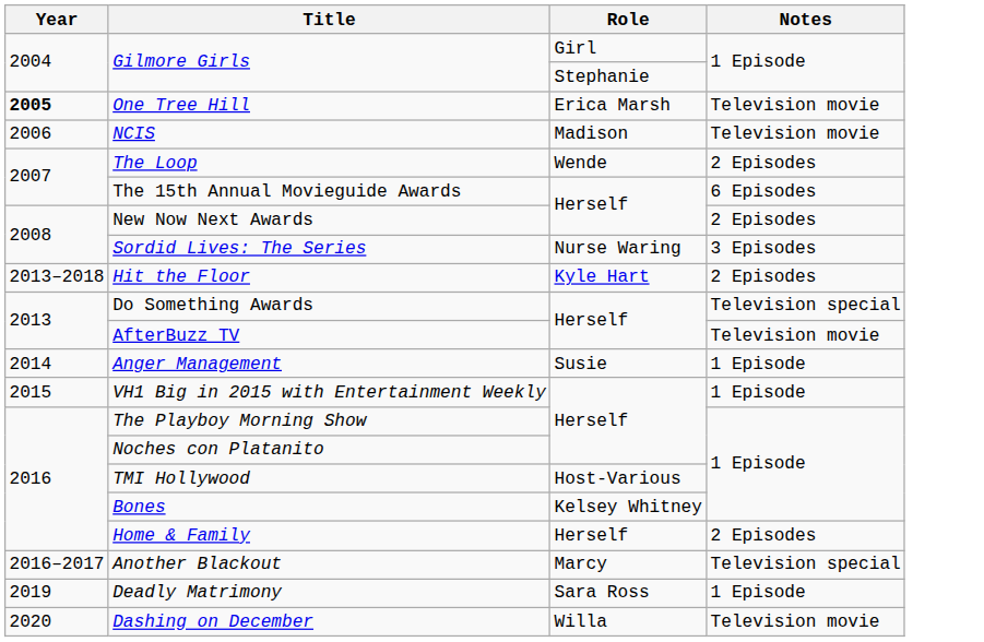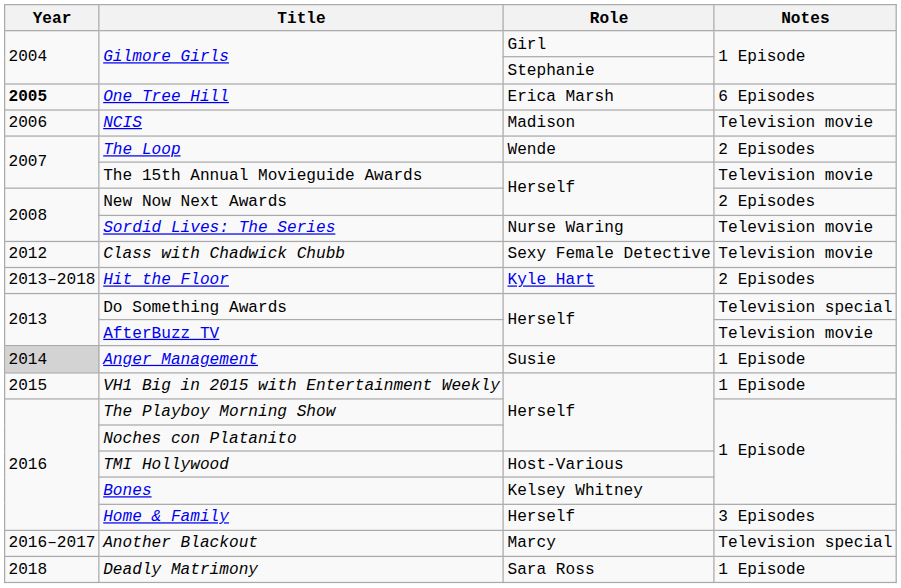 <table class="wikitable sortable">
 <tr>
 <th>Year</th>
 <th>Title</th>
 <th>Role</th>
 <th>Notes</th>
 </tr>
 <tr>
 <td rowspan="2">2004</td>
 <td rowspan="2"><em><a href='#'>Gilmore Girls</a></em></td>
 <td>Girl</td>
 <td rowspan="2">1 Episode</td>
 </tr>
 <tr>
 <td>Stephanie</td>
 </tr>
 <tr>
 <td><strong>2005</strong></td>
 <td><em><a href='#'>One Tree Hill</a></em></td>
 <td>Erica Marsh</td>
-<td>Television movie</td>
+<td>6 Episodes</td>
 </tr>
 <tr>
 <td>2006</td>
 <td><em><a href='#'>NCIS</a></em></td>
 <td>Madison</td>
 <td>Television movie</td>
 </tr>
 <tr>
 <td rowspan="2">2007</td>
 <td><em><a href='#'>The Loop</a></em></td>
 <td>Wende</td>
 <td>2 Episodes</td>
 </tr>
 <tr>
 <td>The 15th Annual Movieguide Awards</td>
 <td rowspan="2">Herself</td>
-<td>6 Episodes</td>
+<td>Television movie</td>
 </tr>
 <tr>
 <td rowspan="2">2008</td>
 <td>New Now Next Awards</td>
 <td>2 Episodes</td>
 </tr>
 <tr>
 <td><em><a href='#'>Sordid Lives: The Series</a></em></td>
 <td>Nurse Waring</td>
-<td>3 Episodes</td>
+<td>Television movie</td>
+</tr>
+<tr>
+<td>2012</td>
+<td><em>Class with Chadwick Chubb</em></td>
+<td>Sexy Female Detective</td>
+<td>Television movie</td>
 </tr>
 <tr>
 <td>2013–2018</td>
 <td><em><a href='#'>Hit the Floor</a></em></td>
 <td><a href='#'>Kyle Hart</a></td>
 <td>2 Episodes</td>
 </tr>
 <tr>
 <td rowspan="2">2013</td>
 <td>Do Something Awards</td>
 <td rowspan="2">Herself</td>
 <td>Television special</td>
 </tr>
 <tr>
 <td><a href='#'>AfterBuzz TV</a></td>
 <td>Television movie</td>
 </tr>
 <tr>
-<td>2014</td>
+<td style="background: lightgrey;">2014</td>
 <td><em><a href='#'>Anger Management</a></em></td>
 <td>Susie</td>
 <td>1 Episode</td>
 </tr>
 <tr>
 <td>2015</td>
 <td><em>VH1 Big in 2015 with Entertainment Weekly</em></td>
 <td rowspan="3">Herself</td>
 <td>1 Episode</td>
 </tr>
 <tr>
 <td rowspan="5">2016</td>
 <td><em>The Playboy Morning Show</em></td>
 <td rowspan="4">1 Episode</td>
 </tr>
 <tr>
 <td><em>Noches con Platanito</em></td>
 </tr>
 <tr>
 <td><em>TMI Hollywood</em></td>
 <td>Host-Various</td>
 </tr>
 <tr>
 <td><em><a href='#'>Bones</a></em></td>
 <td>Kelsey Whitney</td>
 </tr>
 <tr>
 <td><em><a href='#'>Home & Family</a></em></td>
 <td>Herself</td>
-<td>2 Episodes</td>
+<td>3 Episodes</td>
 </tr>
 <tr>
 <td>2016–2017</td>
 <td><em>Another Blackout</em></td>
 <td>Marcy</td>
 <td>Television special</td>
 </tr>
 <tr>
-<td>2019</td>
+<td>2018</td>
 <td><em>Deadly Matrimony</em></td>
 <td>Sara Ross</td>
 <td>1 Episode</td>
 </tr>
-<tr>
-<td>2020</td>
-<td><em><a href='#'>Dashing on December</a></em></td>
-<td>Willa</td>
-<td>Television movie</td>
-</tr>
 </table>
